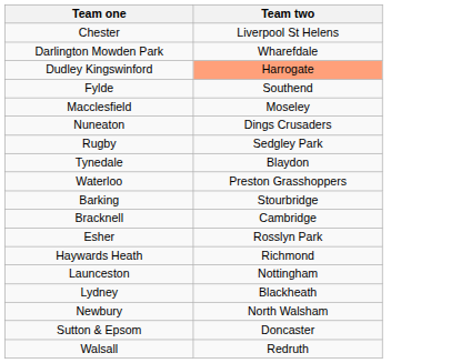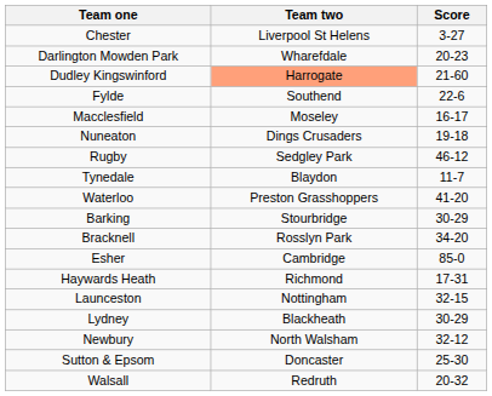 <table class="wikitable" style="text-align: center">
 <tr>
 <th width=250>Team one</th>
 <th width=250>Team two</th>
+<th width=80>Score</th>
 </tr>
 <tr>
 <td>Chester</td>
 <td>Liverpool St Helens</td>
+<td>3-27</td>
 </tr>
 <tr>
 <td>Darlington Mowden Park</td>
 <td>Wharefdale</td>
+<td>20-23</td>
 </tr>
 <tr>
 <td>Dudley Kingswinford</td>
 <td style="background: lightsalmon;">Harrogate</td>
+<td>21-60</td>
 </tr>
 <tr>
 <td>Fylde</td>
 <td>Southend</td>
+<td>22-6</td>
 </tr>
 <tr>
 <td>Macclesfield</td>
 <td>Moseley</td>
+<td>16-17</td>
 </tr>
 <tr>
 <td>Nuneaton</td>
 <td>Dings Crusaders</td>
+<td>19-18</td>
 </tr>
 <tr>
 <td>Rugby</td>
 <td>Sedgley Park</td>
+<td>46-12</td>
 </tr>
 <tr>
 <td>Tynedale</td>
 <td>Blaydon</td>
+<td>11-7</td>
 </tr>
 <tr>
 <td>Waterloo</td>
 <td>Preston Grasshoppers</td>
+<td>41-20</td>
 </tr>
 <tr>
 <td>Barking</td>
 <td>Stourbridge</td>
+<td>30-29</td>
 </tr>
 <tr>
 <td>Bracknell</td>
-<td>Cambridge</td>
+<td>Rosslyn Park</td>
+<td>34-20</td>
 </tr>
 <tr>
 <td>Esher</td>
-<td>Rosslyn Park</td>
+<td>Cambridge</td>
+<td>85-0</td>
 </tr>
 <tr>
 <td>Haywards Heath</td>
 <td>Richmond</td>
+<td>17-31</td>
 </tr>
 <tr>
 <td>Launceston</td>
 <td>Nottingham</td>
+<td>32-15</td>
 </tr>
 <tr>
 <td>Lydney</td>
 <td>Blackheath</td>
+<td>30-29</td>
 </tr>
 <tr>
 <td>Newbury</td>
 <td>North Walsham</td>
+<td>32-12</td>
 </tr>
 <tr>
 <td>Sutton & Epsom</td>
 <td>Doncaster</td>
+<td>25-30</td>
 </tr>
 <tr>
 <td>Walsall</td>
 <td>Redruth</td>
+<td>20-32</td>
 </tr>
 </table>
